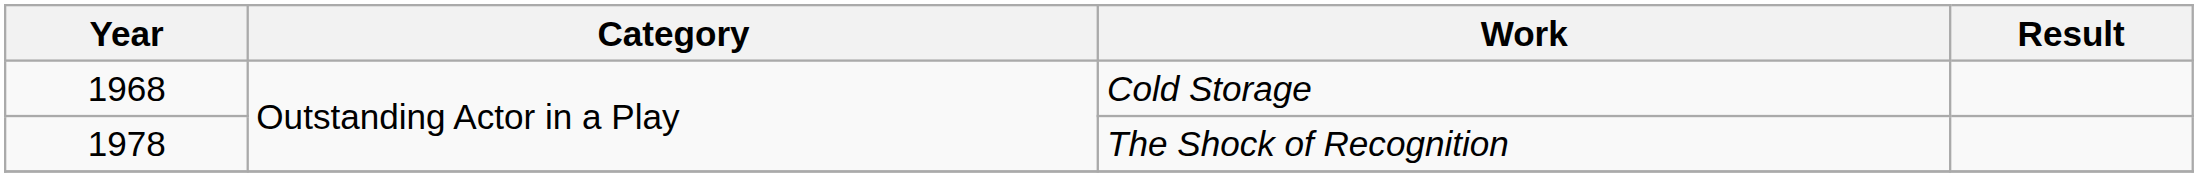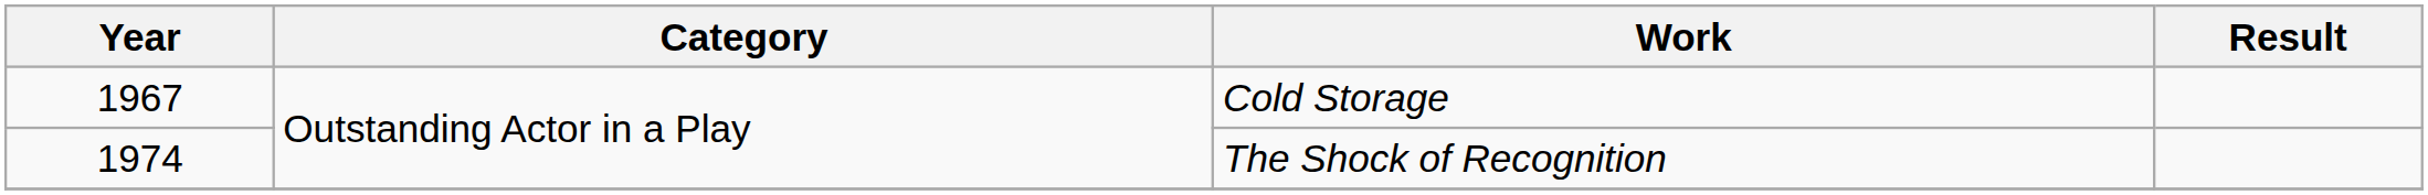 <table class="wikitable" width="75%" cellpadding="4" style="font-size: 95%">
 <tr>
 <th width="10%">Year</th>
 <th width="35%">Category</th>
 <th width="35%">Work</th>
 <th width="10%">Result</th>
 </tr>
 <tr>
-<td style="text-align:center;">1968</td>
+<td style="text-align:center;">1967</td>
 <td rowspan="2">Outstanding Actor in a Play</td>
 <td><em>Cold Storage</em></td>
 <td></td>
 </tr>
 <tr>
-<td style="text-align:center;">1978</td>
+<td style="text-align:center;">1974</td>
 <td><em>The Shock of Recognition</em></td>
 <td></td>
 </tr>
 <tr>
 </tr>
 </table>
